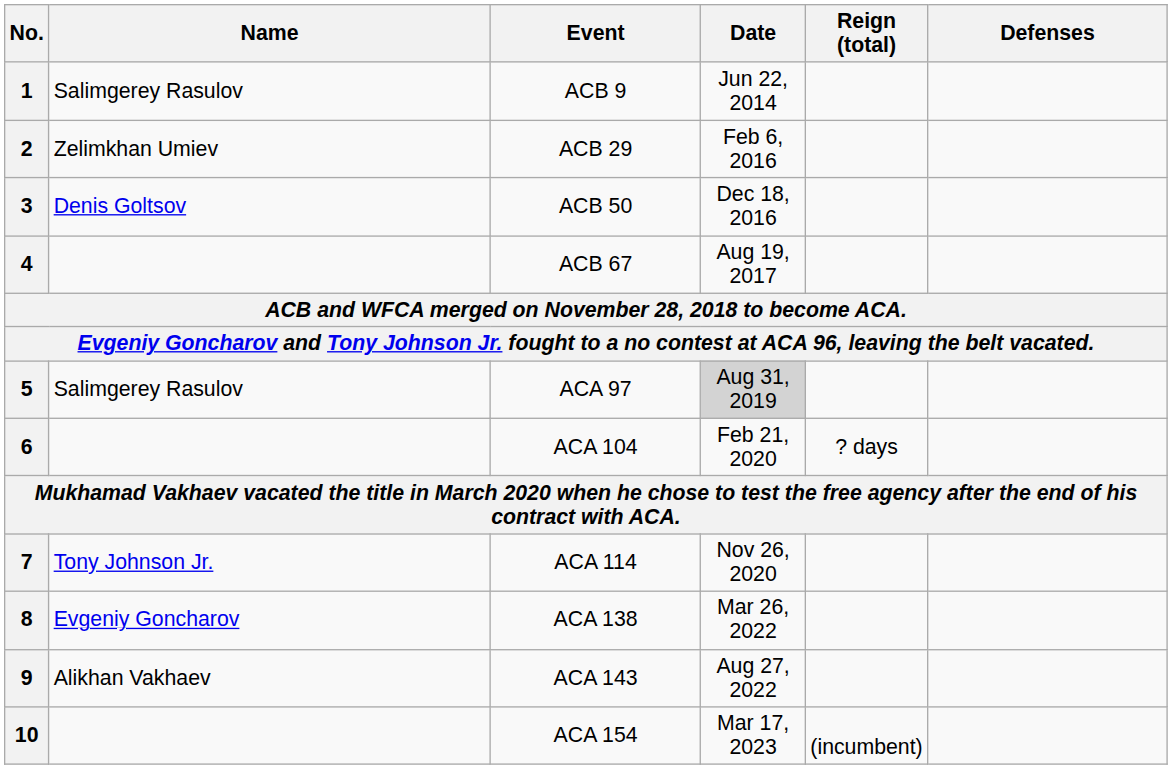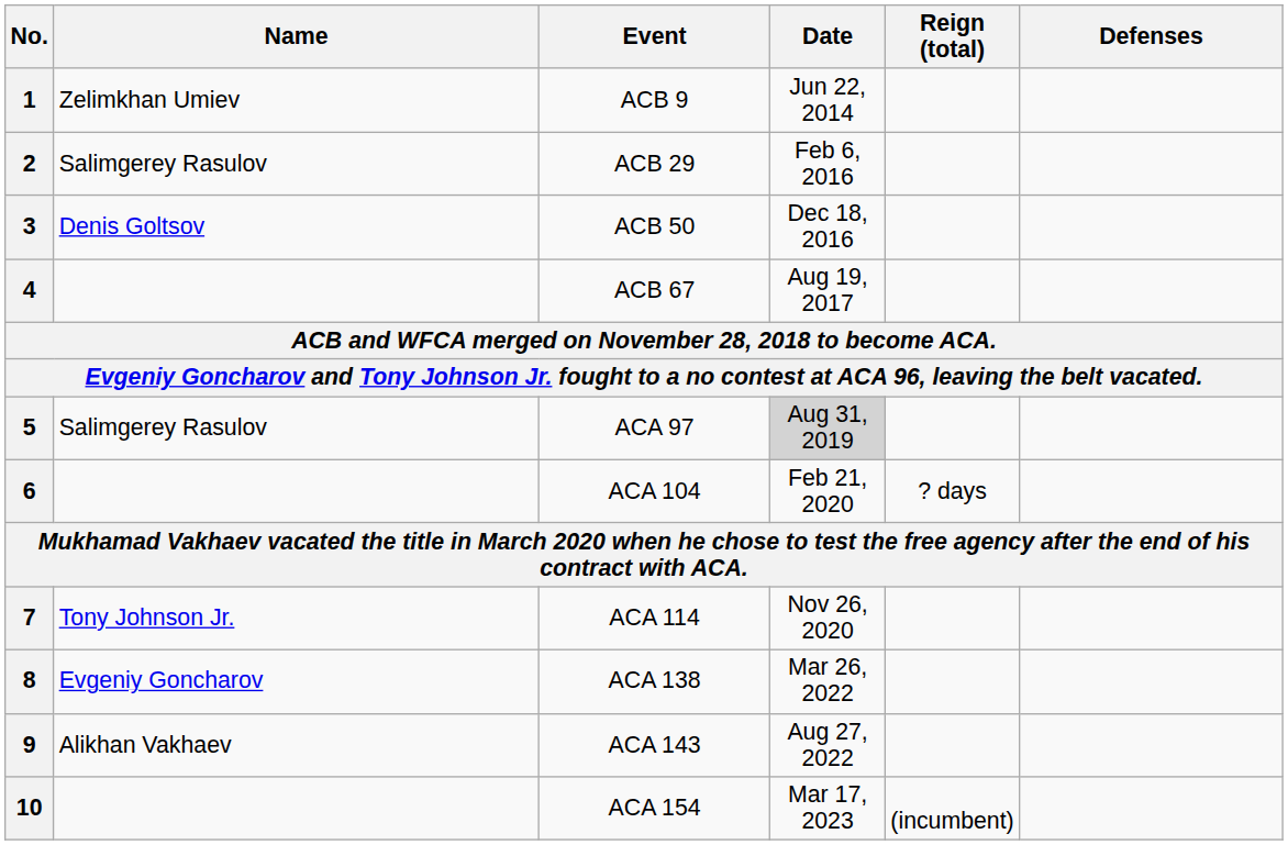 <table class="wikitable" style="width:99%;">
 <tr>
 <th style="width:2%;">No.</th>
 <th>Name</th>
 <th>Event</th>
 <th style="width:9%;">Date</th>
 <th style="width:9%;">Reign<br>(total)</th>
 <th>Defenses</th>
 </tr>
 <tr>
 <th>1</th>
-<td align=left> Salimgerey Rasulov</td>
+<td align=left> Zelimkhan Umiev<br></td>
 <td align=center>ACB 9<br></td>
 <td align=center>Jun 22, 2014</td>
 <td align=center></td>
 <td></td>
 </tr>
 <tr>
 <th>2</th>
-<td align=left> Zelimkhan Umiev<br></td>
+<td align=left> Salimgerey Rasulov</td>
 <td align=center>ACB 29<br></td>
 <td align=center>Feb 6, 2016</td>
 <td align=center></td>
 <td></td>
 </tr>
 <tr>
 <th>3</th>
 <td align=left> <a href='#'>Denis Goltsov</a></td>
 <td align=center>ACB 50<br></td>
 <td align=center>Dec 18, 2016</td>
 <td align=center></td>
 <td></td>
 </tr>
 <tr>
 <th>4</th>
 <td align=left></td>
 <td align=center>ACB 67<br></td>
 <td align=center>Aug 19, 2017</td>
 <td align=center></td>
 <td><br></td>
 </tr>
 <tr>
 <th style="text-align:center;" colspan="6"><em>ACB and WFCA merged on November 28, 2018 to become ACA.</em></th>
 </tr>
 <tr>
 <th style="text-align:center;" colspan="6"><em><a href='#'>Evgeniy Goncharov</a> and <a href='#'>Tony Johnson Jr.</a> fought to a no contest at ACA 96, leaving the belt vacated.</em></th>
 </tr>
 <tr>
 <th>5</th>
 <td align=left> Salimgerey Rasulov</td>
 <td align=center>ACA 97<br></td>
 <td align=center style="background: lightgrey;">Aug 31, 2019</td>
 <td align=center></td>
 <td></td>
 </tr>
 <tr>
 <th>6</th>
 <td align=left></td>
 <td align=center>ACA 104<br></td>
 <td align=center>Feb 21, 2020</td>
 <td align=center>? days</td>
 <td></td>
 </tr>
 <tr>
 <th style="text-align:center;" colspan="6"><em>Mukhamad Vakhaev vacated the title in March 2020 when he chose to test the free agency after the end of his contract with ACA.</em></th>
 </tr>
 <tr>
 <th>7</th>
 <td align=left> <a href='#'>Tony Johnson Jr.</a> <br></td>
 <td align=center>ACA 114<br></td>
 <td align=center>Nov 26, 2020</td>
 <td align=center></td>
 <td></td>
 </tr>
 <tr>
 <th>8</th>
 <td align=left> <a href='#'>Evgeniy Goncharov</a><br></td>
 <td align=center>ACA 138<br></td>
 <td align=center>Mar 26, 2022</td>
 <td align=center></td>
 <td></td>
 </tr>
 <tr>
 <th>9</th>
 <td align=left> Alikhan Vakhaev</td>
 <td align=center>ACA 143<br></td>
 <td align=center>Aug 27, 2022</td>
 <td align=center></td>
 <td></td>
 </tr>
 <tr>
 <th>10</th>
 <td align=left></td>
 <td align=center>ACA 154<br></td>
 <td align=center>Mar 17, 2023</td>
 <td align=center><br>(incumbent)<br></td>
 <td></td>
 </tr>
 </table>
